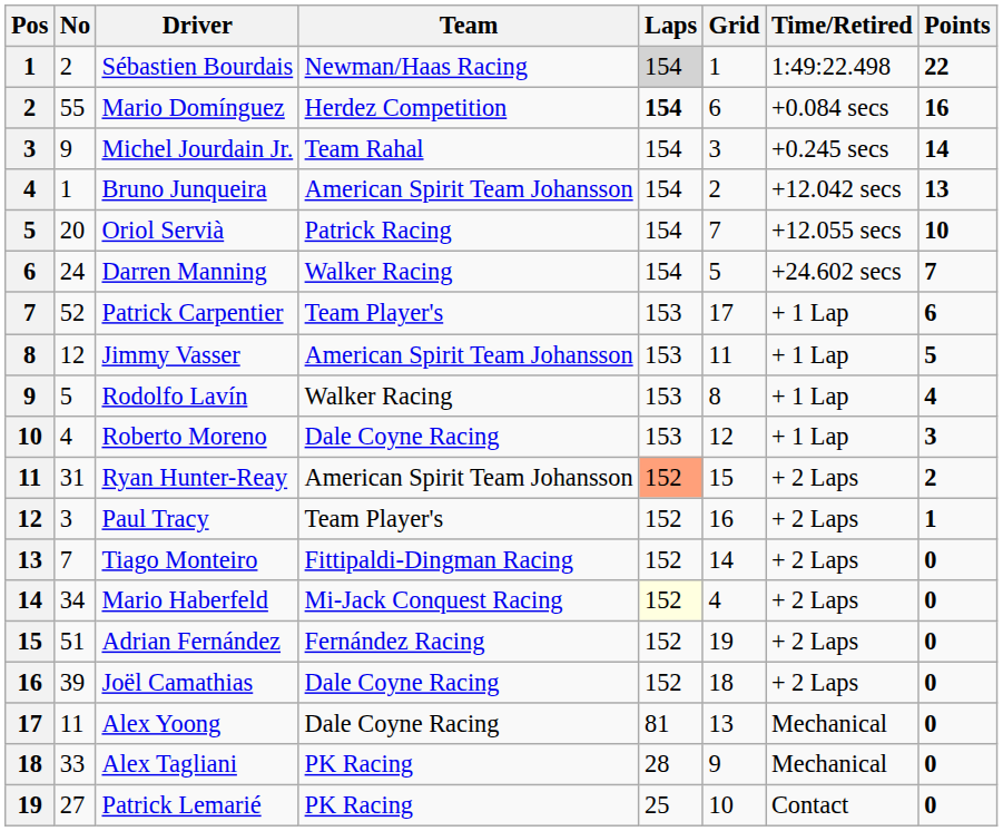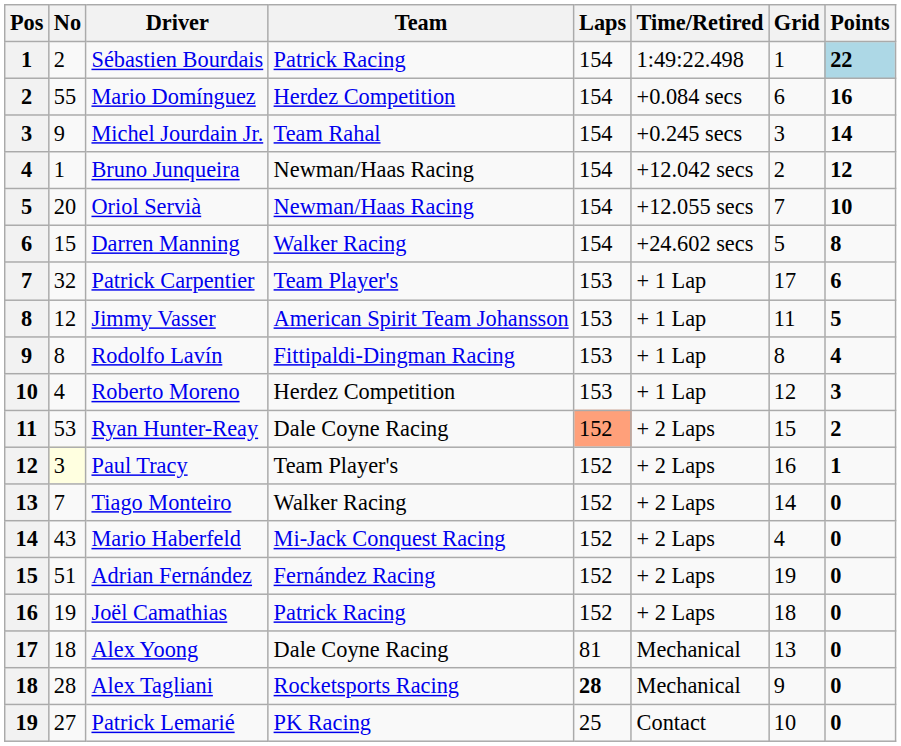 <table class="wikitable" style="font-size:95%;">
 <tr>
 <th>Pos</th>
 <th>No</th>
 <th>Driver</th>
 <th>Team</th>
 <th>Laps</th>
+<th>Time/Retired</th>
 <th>Grid</th>
-<th>Time/Retired</th>
 <th>Points</th>
 </tr>
 <tr>
 <th>1</th>
 <td>2</td>
 <td> <a href='#'>Sébastien Bourdais</a></td>
-<td><a href='#'>Newman/Haas Racing</a></td>
-<td style="background: lightgrey;">154</td>
+<td><a href='#'>Patrick Racing</a></td>
+<td>154</td>
+<td>1:49:22.498</td>
 <td>1</td>
-<td>1:49:22.498</td>
-<td><strong>22</strong></td>
+<td style="background: lightblue;"><strong>22</strong></td>
 </tr>
 <tr>
 <th>2</th>
 <td>55</td>
 <td> <a href='#'>Mario Domínguez</a></td>
 <td><a href='#'>Herdez Competition</a></td>
-<td><strong>154</strong></td>
+<td>154</td>
+<td>+0.084 secs</td>
 <td>6</td>
-<td>+0.084 secs</td>
 <td><strong>16</strong></td>
 </tr>
 <tr>
 <th>3</th>
 <td>9</td>
 <td> <a href='#'>Michel Jourdain Jr.</a></td>
 <td><a href='#'>Team Rahal</a></td>
 <td>154</td>
+<td>+0.245 secs</td>
 <td>3</td>
-<td>+0.245 secs</td>
 <td><strong>14</strong></td>
 </tr>
 <tr>
 <th>4</th>
 <td>1</td>
 <td> <a href='#'>Bruno Junqueira</a></td>
-<td><a href='#'>American Spirit Team Johansson</a></td>
+<td>Newman/Haas Racing</td>
 <td>154</td>
+<td>+12.042 secs</td>
 <td>2</td>
-<td>+12.042 secs</td>
-<td><strong>13</strong></td>
+<td><strong>12</strong></td>
 </tr>
 <tr>
 <th>5</th>
 <td>20</td>
 <td> <a href='#'>Oriol Servià</a></td>
-<td><a href='#'>Patrick Racing</a></td>
+<td><a href='#'>Newman/Haas Racing</a></td>
 <td>154</td>
+<td>+12.055 secs</td>
 <td>7</td>
-<td>+12.055 secs</td>
 <td><strong>10</strong></td>
 </tr>
 <tr>
 <th>6</th>
-<td>24</td>
+<td>15</td>
 <td> <a href='#'>Darren Manning</a></td>
 <td><a href='#'>Walker Racing</a></td>
 <td>154</td>
+<td>+24.602 secs</td>
 <td>5</td>
-<td>+24.602 secs</td>
-<td><strong>7</strong></td>
+<td><strong>8</strong></td>
 </tr>
 <tr>
 <th>7</th>
-<td>52</td>
+<td>32</td>
 <td> <a href='#'>Patrick Carpentier</a></td>
 <td><a href='#'>Team Player's</a></td>
 <td>153</td>
+<td>+ 1 Lap</td>
 <td>17</td>
-<td>+ 1 Lap</td>
 <td><strong>6</strong></td>
 </tr>
 <tr>
 <th>8</th>
 <td>12</td>
 <td> <a href='#'>Jimmy Vasser</a></td>
 <td><a href='#'>American Spirit Team Johansson</a></td>
 <td>153</td>
+<td>+ 1 Lap</td>
 <td>11</td>
-<td>+ 1 Lap</td>
 <td><strong>5</strong></td>
 </tr>
 <tr>
 <th>9</th>
-<td>5</td>
+<td>8</td>
 <td> <a href='#'>Rodolfo Lavín</a></td>
-<td>Walker Racing</td>
+<td><a href='#'>Fittipaldi-Dingman Racing</a></td>
 <td>153</td>
+<td>+ 1 Lap</td>
 <td>8</td>
-<td>+ 1 Lap</td>
 <td><strong>4</strong></td>
 </tr>
 <tr>
 <th>10</th>
 <td>4</td>
 <td> <a href='#'>Roberto Moreno</a></td>
-<td><a href='#'>Dale Coyne Racing</a></td>
+<td>Herdez Competition</td>
 <td>153</td>
+<td>+ 1 Lap</td>
 <td>12</td>
-<td>+ 1 Lap</td>
 <td><strong>3</strong></td>
 </tr>
 <tr>
 <th>11</th>
-<td>31</td>
+<td>53</td>
 <td> <a href='#'>Ryan Hunter-Reay</a></td>
-<td>American Spirit Team Johansson</td>
+<td>Dale Coyne Racing</td>
 <td style="background: lightsalmon;">152</td>
+<td>+ 2 Laps</td>
 <td>15</td>
-<td>+ 2 Laps</td>
 <td><strong>2</strong></td>
 </tr>
 <tr>
 <th>12</th>
-<td>3</td>
+<td style="background: lightyellow;">3</td>
 <td> <a href='#'>Paul Tracy</a></td>
 <td>Team Player's</td>
 <td>152</td>
+<td>+ 2 Laps</td>
 <td>16</td>
-<td>+ 2 Laps</td>
 <td><strong>1</strong></td>
 </tr>
 <tr>
 <th>13</th>
 <td>7</td>
 <td> <a href='#'>Tiago Monteiro</a></td>
-<td><a href='#'>Fittipaldi-Dingman Racing</a></td>
+<td>Walker Racing</td>
 <td>152</td>
+<td>+ 2 Laps</td>
 <td>14</td>
-<td>+ 2 Laps</td>
 <td><strong>0</strong></td>
 </tr>
 <tr>
 <th>14</th>
-<td>34</td>
+<td>43</td>
 <td> <a href='#'>Mario Haberfeld</a></td>
 <td><a href='#'>Mi-Jack Conquest Racing</a></td>
-<td style="background: lightyellow;">152</td>
+<td>152</td>
+<td>+ 2 Laps</td>
 <td>4</td>
-<td>+ 2 Laps</td>
 <td><strong>0</strong></td>
 </tr>
 <tr>
 <th>15</th>
 <td>51</td>
 <td> <a href='#'>Adrian Fernández</a></td>
 <td><a href='#'>Fernández Racing</a></td>
 <td>152</td>
+<td>+ 2 Laps</td>
 <td>19</td>
-<td>+ 2 Laps</td>
 <td><strong>0</strong></td>
 </tr>
 <tr>
 <th>16</th>
-<td>39</td>
+<td>19</td>
 <td> <a href='#'>Joël Camathias</a></td>
-<td><a href='#'>Dale Coyne Racing</a></td>
+<td><a href='#'>Patrick Racing</a></td>
 <td>152</td>
+<td>+ 2 Laps</td>
 <td>18</td>
-<td>+ 2 Laps</td>
 <td><strong>0</strong></td>
 </tr>
 <tr>
 <th>17</th>
-<td>11</td>
+<td>18</td>
 <td> <a href='#'>Alex Yoong</a></td>
 <td>Dale Coyne Racing</td>
 <td>81</td>
+<td>Mechanical</td>
 <td>13</td>
-<td>Mechanical</td>
 <td><strong>0</strong></td>
 </tr>
 <tr>
 <th>18</th>
-<td>33</td>
+<td>28</td>
 <td> <a href='#'>Alex Tagliani</a></td>
-<td><a href='#'>PK Racing</a></td>
-<td>28</td>
+<td><a href='#'>Rocketsports Racing</a></td>
+<td><strong>28</strong></td>
+<td>Mechanical</td>
 <td>9</td>
-<td>Mechanical</td>
 <td><strong>0</strong></td>
 </tr>
 <tr>
 <th>19</th>
 <td>27</td>
 <td> <a href='#'>Patrick Lemarié</a></td>
 <td><a href='#'>PK Racing</a></td>
 <td>25</td>
+<td>Contact</td>
 <td>10</td>
-<td>Contact</td>
 <td><strong>0</strong></td>
 </tr>
 </table>
